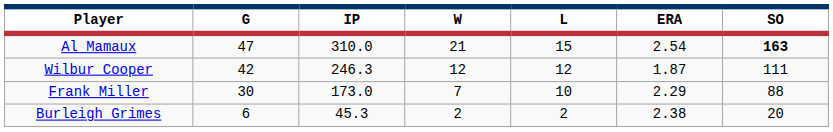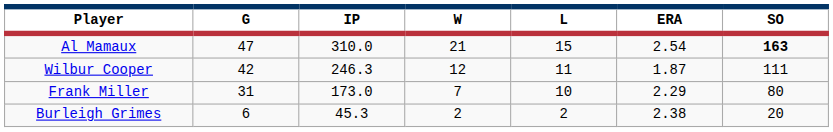 <table class="wikitable sortable">
 <tr>
 <th style="background:#FFFFFF; border-top:#023465 5px solid; border-bottom:#ba313c 5px solid;" width="16%">Player</th>
 <th style="background:#FFFFFF; border-top:#023465 5px solid; border-bottom:#ba313c 5px solid;" width="9%">G</th>
 <th style="background:#FFFFFF; border-top:#023465 5px solid; border-bottom:#ba313c 5px solid;" width="9%">IP</th>
 <th style="background:#FFFFFF; border-top:#023465 5px solid; border-bottom:#ba313c 5px solid;" width="9%">W</th>
 <th style="background:#FFFFFF; border-top:#023465 5px solid; border-bottom:#ba313c 5px solid;" width="9%">L</th>
 <th style="background:#FFFFFF; border-top:#023465 5px solid; border-bottom:#ba313c 5px solid;" width="9%">ERA</th>
 <th style="background:#FFFFFF; border-top:#023465 5px solid; border-bottom:#ba313c 5px solid;" width="9%">SO</th>
 </tr>
 <tr align="center">
 <td><a href='#'>Al Mamaux</a></td>
 <td>47</td>
 <td>310.0</td>
 <td>21</td>
 <td>15</td>
 <td>2.54</td>
 <td><strong>163</strong></td>
 </tr>
 <tr align=center>
 <td><a href='#'>Wilbur Cooper</a></td>
 <td>42</td>
 <td>246.3</td>
 <td>12</td>
-<td>12</td>
+<td>11</td>
 <td>1.87</td>
 <td>111</td>
 </tr>
 <tr align=center>
 <td><a href='#'>Frank Miller</a></td>
-<td>30</td>
+<td>31</td>
 <td>173.0</td>
 <td>7</td>
 <td>10</td>
 <td>2.29</td>
-<td>88</td>
+<td>80</td>
 </tr>
 <tr align=center>
 <td><a href='#'>Burleigh Grimes</a></td>
 <td>6</td>
 <td>45.3</td>
 <td>2</td>
 <td>2</td>
 <td>2.38</td>
 <td>20</td>
 </tr>
 </table>
